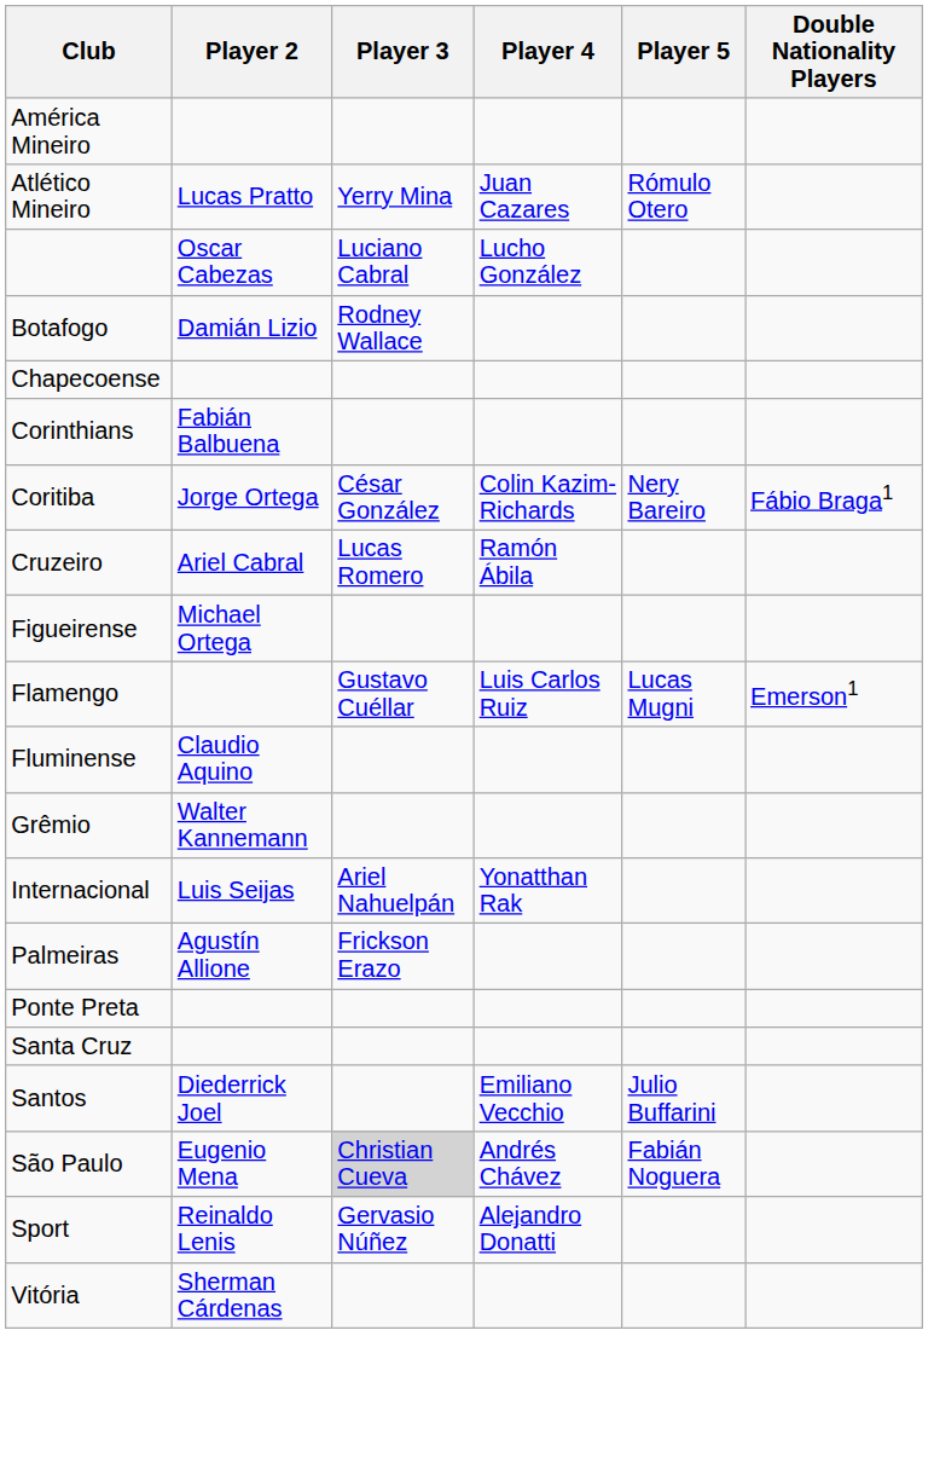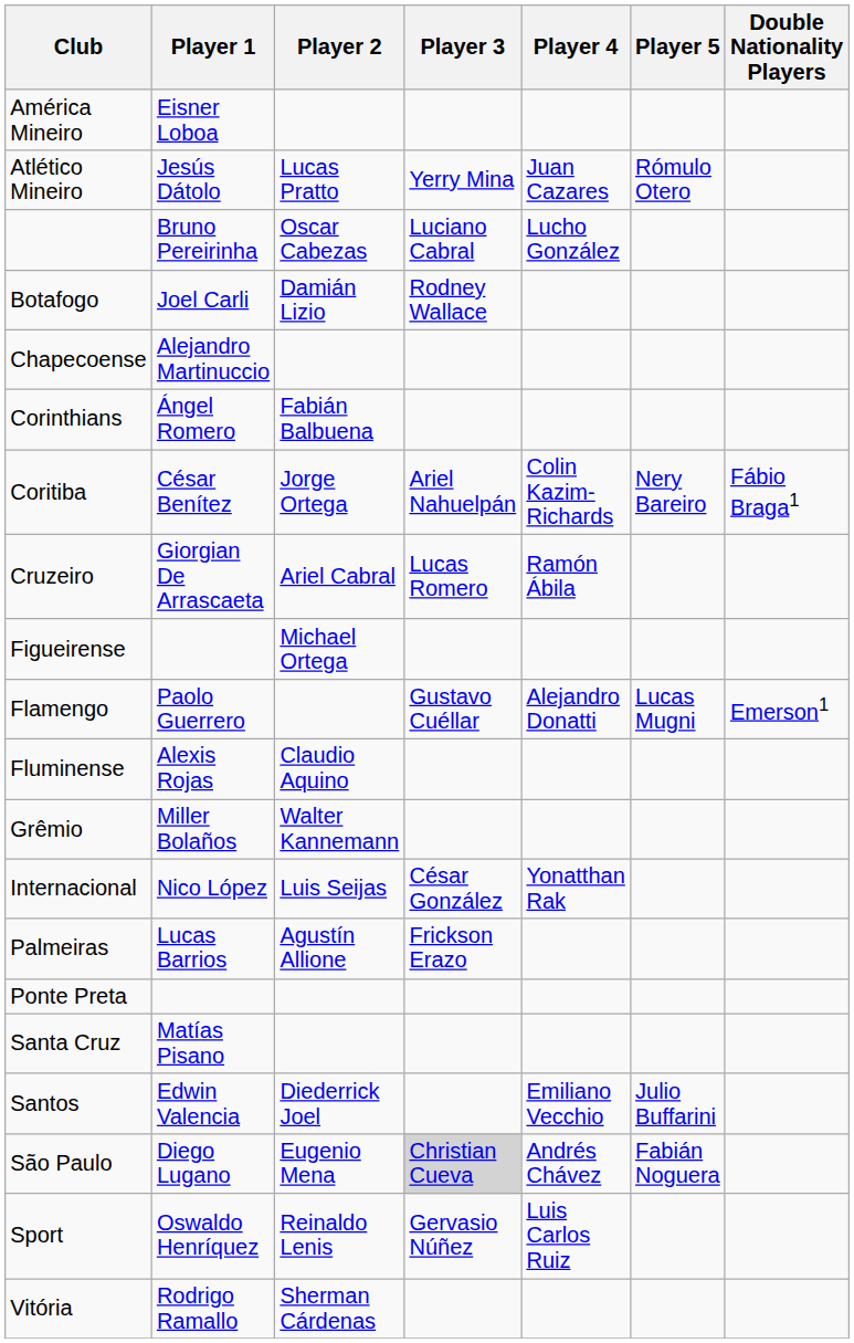 <table class="wikitable sortable">
 <tr>
 <th>Club</th>
+<th>Player 1</th>
 <th>Player 2</th>
 <th>Player 3</th>
 <th>Player 4</th>
 <th>Player 5</th>
 <th>Double Nationality Players</th>
 </tr>
 <tr>
 <td>América Mineiro</td>
+<td> <a href='#'>Eisner Loboa</a></td>
 <td></td>
 <td></td>
 <td></td>
 <td></td>
 <td></td>
 </tr>
 <tr>
 <td>Atlético Mineiro</td>
+<td> <a href='#'>Jesús Dátolo</a></td>
 <td> <a href='#'>Lucas Pratto</a></td>
 <td> <a href='#'>Yerry Mina</a></td>
 <td> <a href='#'>Juan Cazares</a></td>
 <td> <a href='#'>Rómulo Otero</a></td>
 <td></td>
 </tr>
 <tr>
 <td></td>
+<td> <a href='#'>Bruno Pereirinha</a></td>
 <td> <a href='#'>Oscar Cabezas</a></td>
 <td> <a href='#'>Luciano Cabral</a></td>
 <td> <a href='#'>Lucho González</a></td>
 <td></td>
 <td></td>
 </tr>
 <tr>
 <td>Botafogo</td>
+<td> <a href='#'>Joel Carli</a></td>
 <td> <a href='#'>Damián Lizio</a></td>
 <td> <a href='#'>Rodney Wallace</a></td>
 <td></td>
 <td></td>
 <td></td>
 </tr>
 <tr>
 <td>Chapecoense</td>
+<td> <a href='#'>Alejandro Martinuccio</a></td>
 <td></td>
 <td></td>
 <td></td>
 <td></td>
 <td></td>
 </tr>
 <tr>
 <td>Corinthians</td>
+<td> <a href='#'>Ángel Romero</a></td>
 <td> <a href='#'>Fabián Balbuena</a></td>
 <td></td>
 <td></td>
 <td></td>
 <td></td>
 </tr>
 <tr>
 <td>Coritiba</td>
+<td> <a href='#'>César Benítez</a></td>
 <td> <a href='#'>Jorge Ortega</a></td>
-<td> <a href='#'>César González</a></td>
+<td> <a href='#'>Ariel Nahuelpán</a></td>
 <td> <a href='#'>Colin Kazim-Richards</a></td>
 <td> <a href='#'>Nery Bareiro</a></td>
 <td> <a href='#'>Fábio Braga</a><sup>1</sup></td>
 </tr>
 <tr>
 <td>Cruzeiro</td>
+<td> <a href='#'>Giorgian De Arrascaeta</a></td>
 <td> <a href='#'>Ariel Cabral</a></td>
 <td> <a href='#'>Lucas Romero</a></td>
 <td> <a href='#'>Ramón Ábila</a></td>
 <td></td>
 <td></td>
 </tr>
 <tr>
 <td>Figueirense</td>
+<td></td>
 <td> <a href='#'>Michael Ortega</a></td>
 <td></td>
 <td></td>
 <td></td>
 <td></td>
 </tr>
 <tr>
 <td>Flamengo</td>
+<td> <a href='#'>Paolo Guerrero</a></td>
 <td></td>
 <td> <a href='#'>Gustavo Cuéllar</a></td>
-<td> <a href='#'>Luis Carlos Ruiz</a></td>
+<td> <a href='#'>Alejandro Donatti</a></td>
 <td> <a href='#'>Lucas Mugni</a></td>
 <td> <a href='#'>Emerson</a><sup>1</sup></td>
 </tr>
 <tr>
 <td>Fluminense</td>
+<td> <a href='#'>Alexis Rojas</a></td>
 <td> <a href='#'>Claudio Aquino</a></td>
 <td></td>
 <td></td>
 <td></td>
 <td></td>
 </tr>
 <tr>
 <td>Grêmio</td>
+<td> <a href='#'>Miller Bolaños</a></td>
 <td> <a href='#'>Walter Kannemann</a></td>
 <td></td>
 <td></td>
 <td></td>
 <td></td>
 </tr>
 <tr>
 <td>Internacional</td>
+<td> <a href='#'>Nico López</a></td>
 <td> <a href='#'>Luis Seijas</a></td>
-<td> <a href='#'>Ariel Nahuelpán</a></td>
+<td> <a href='#'>César González</a></td>
 <td> <a href='#'>Yonatthan Rak</a></td>
 <td></td>
 <td></td>
 </tr>
 <tr>
 <td>Palmeiras</td>
+<td> <a href='#'>Lucas Barrios</a></td>
 <td> <a href='#'>Agustín Allione</a></td>
 <td> <a href='#'>Frickson Erazo</a></td>
 <td></td>
 <td></td>
 <td></td>
 </tr>
 <tr>
 <td>Ponte Preta</td>
 <td></td>
 <td></td>
 <td></td>
 <td></td>
 <td></td>
+<td></td>
 </tr>
 <tr>
 <td>Santa Cruz</td>
+<td> <a href='#'>Matías Pisano</a></td>
 <td></td>
 <td></td>
 <td></td>
 <td></td>
 <td></td>
 </tr>
 <tr>
 <td>Santos</td>
+<td> <a href='#'>Edwin Valencia</a></td>
 <td> <a href='#'>Diederrick Joel</a></td>
 <td></td>
 <td> <a href='#'>Emiliano Vecchio</a></td>
 <td> <a href='#'>Julio Buffarini</a></td>
 <td></td>
 </tr>
 <tr>
 <td>São Paulo</td>
+<td> <a href='#'>Diego Lugano</a></td>
 <td> <a href='#'>Eugenio Mena</a></td>
 <td style="background: lightgrey;"> <a href='#'>Christian Cueva</a></td>
 <td> <a href='#'>Andrés Chávez</a></td>
 <td> <a href='#'>Fabián Noguera</a></td>
 <td></td>
 </tr>
 <tr>
 <td>Sport</td>
+<td> <a href='#'>Oswaldo Henríquez</a></td>
 <td> <a href='#'>Reinaldo Lenis</a></td>
 <td> <a href='#'>Gervasio Núñez</a></td>
-<td> <a href='#'>Alejandro Donatti</a></td>
+<td> <a href='#'>Luis Carlos Ruiz</a></td>
 <td></td>
 <td></td>
 </tr>
 <tr>
 <td>Vitória</td>
+<td> <a href='#'>Rodrigo Ramallo</a></td>
 <td> <a href='#'>Sherman Cárdenas</a></td>
 <td></td>
 <td></td>
 <td></td>
 <td></td>
 </tr>
 </table>
